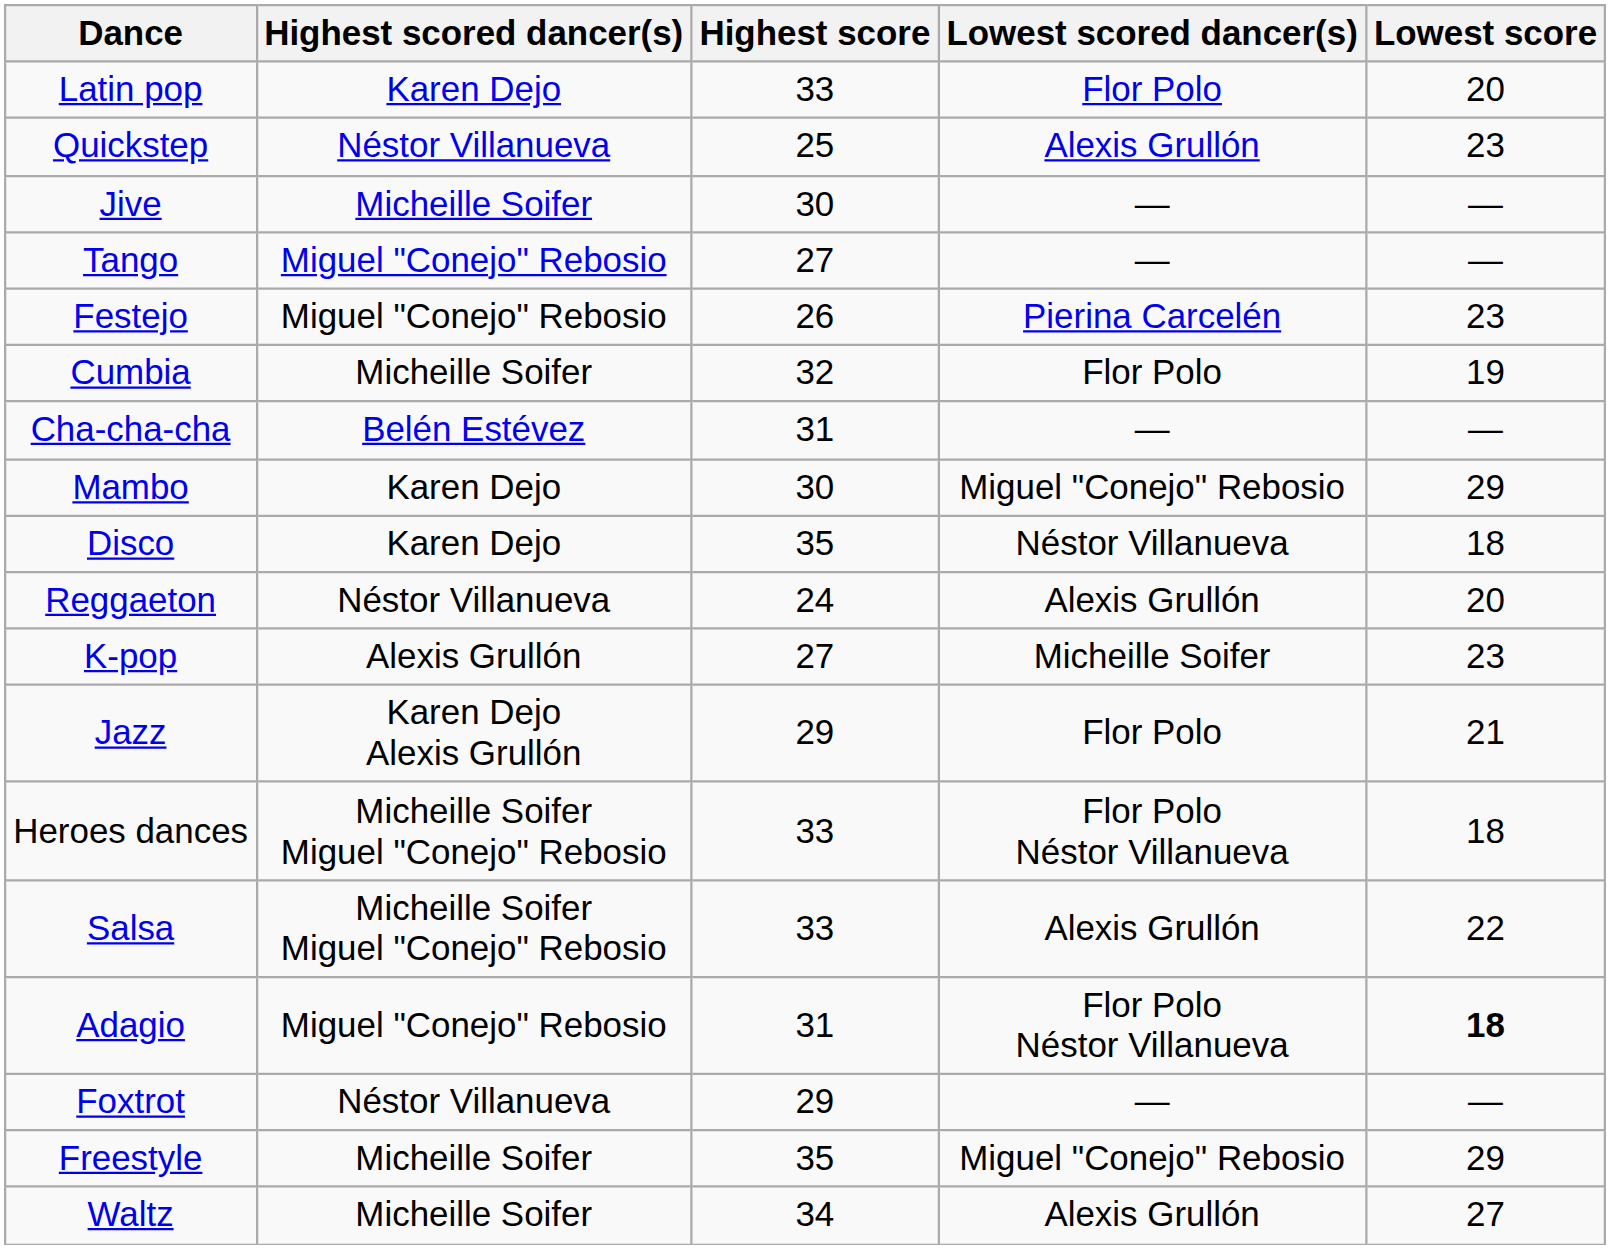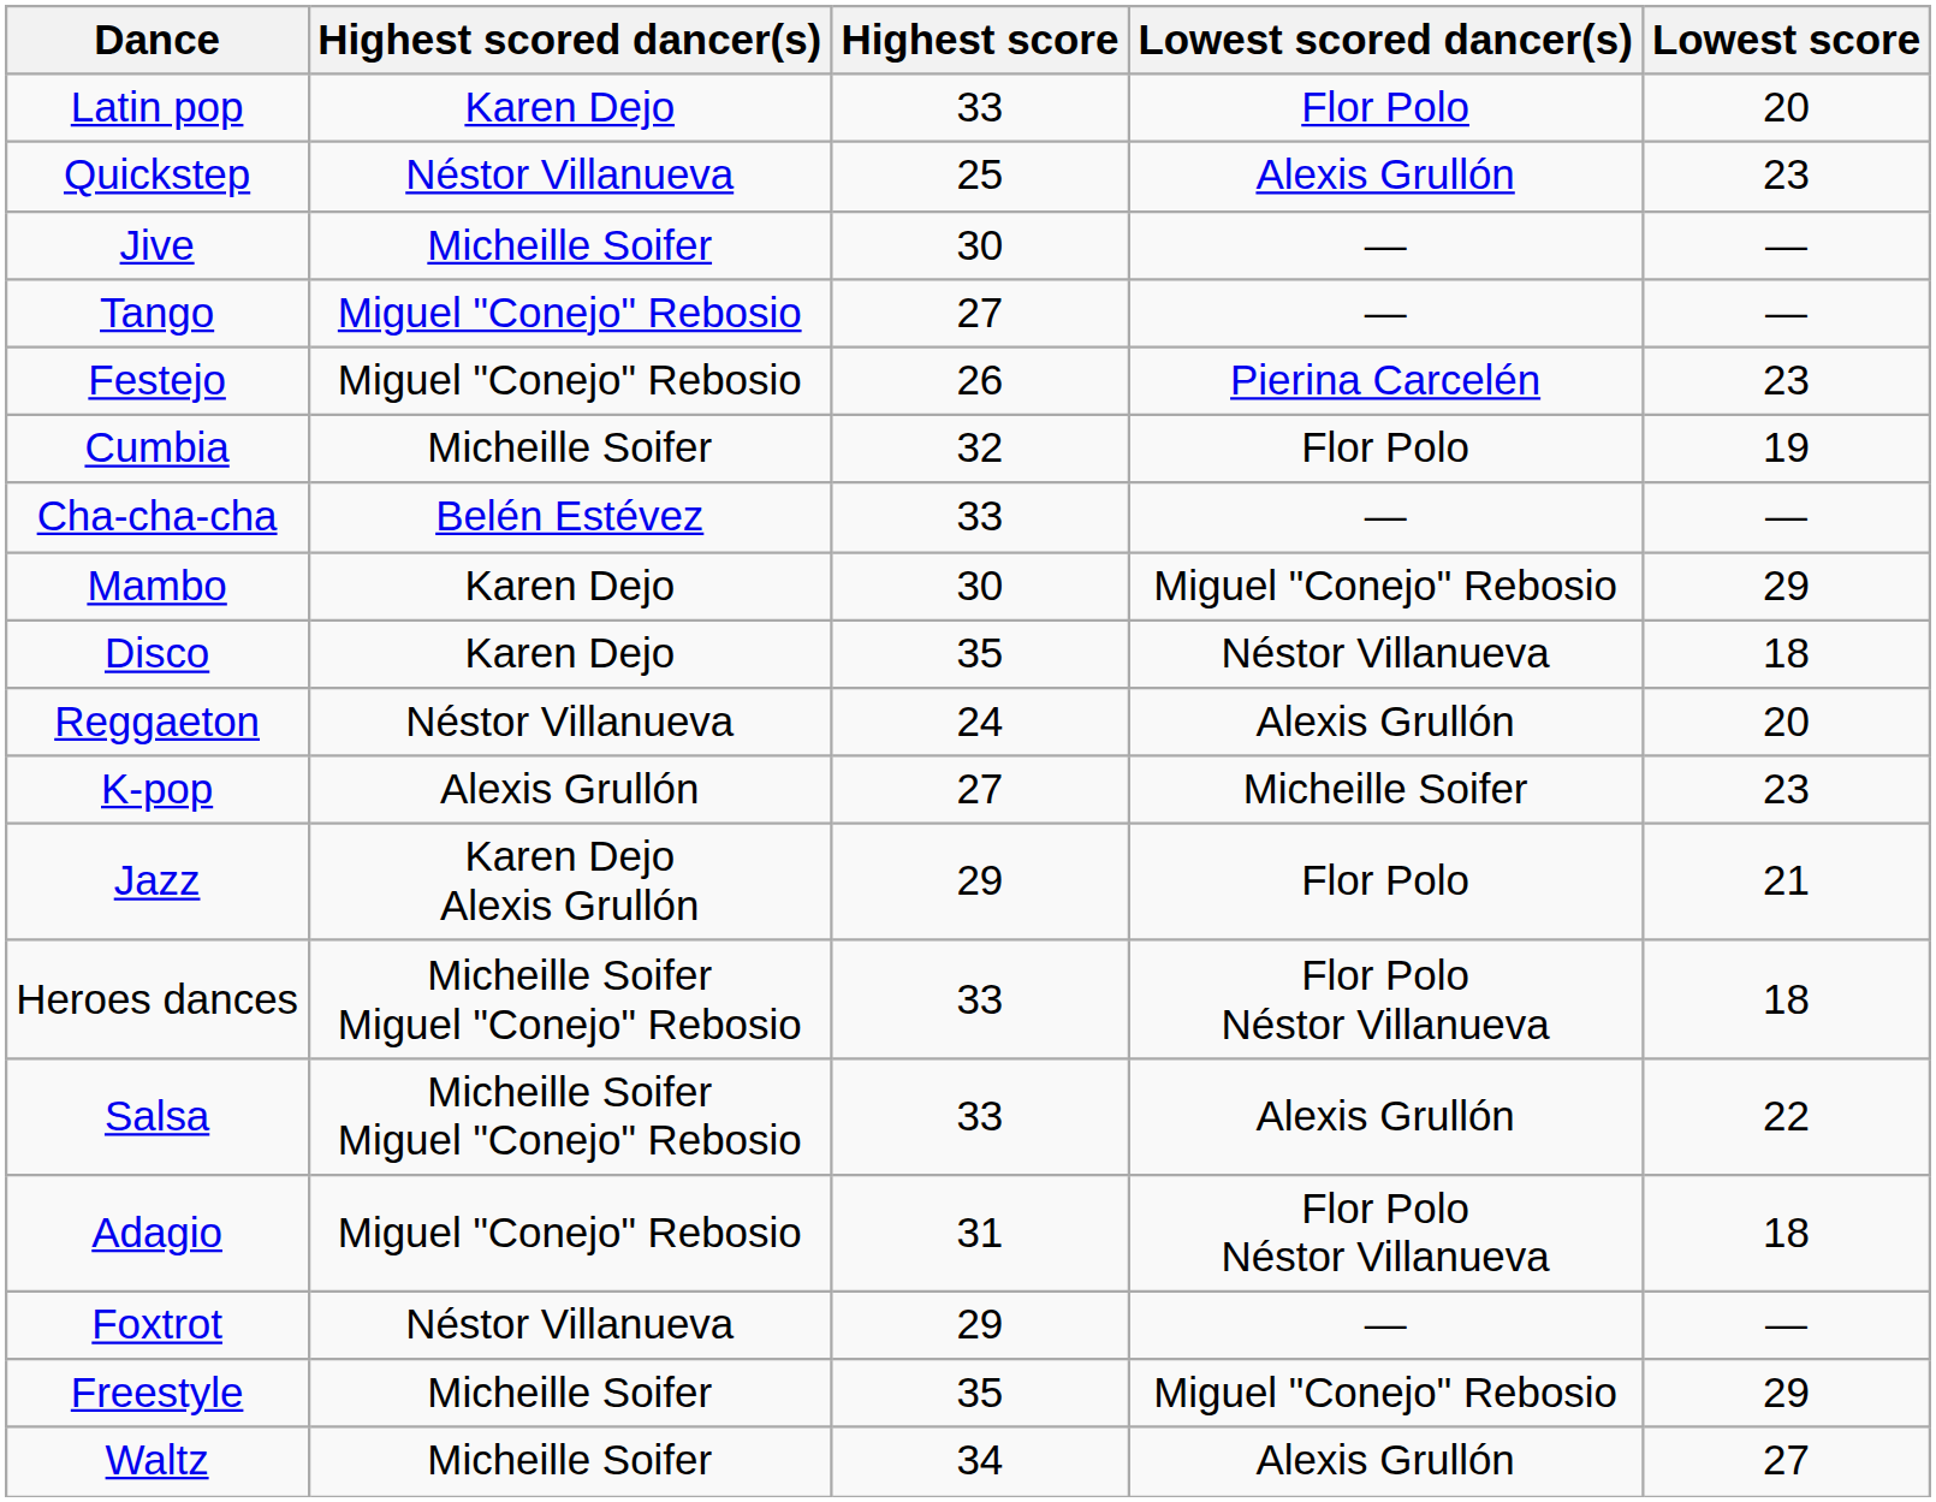 <table class="wikitable sortable" style="text-align:center; white-space:nowrap;  font-size:97%;">
 <tr>
 <th>Dance</th>
 <th class="sortable">Highest scored dancer(s)</th>
 <th>Highest score</th>
 <th class="sortable">Lowest scored dancer(s)</th>
 <th>Lowest score</th>
 </tr>
 <tr>
 <td><a href='#'>Latin pop</a></td>
 <td><a href='#'>Karen Dejo</a></td>
 <td>33</td>
 <td><a href='#'>Flor Polo</a></td>
 <td>20</td>
 </tr>
 <tr>
 <td><a href='#'>Quickstep</a></td>
 <td><a href='#'>Néstor Villanueva</a></td>
 <td>25</td>
 <td><a href='#'>Alexis Grullón</a></td>
 <td>23</td>
 </tr>
 <tr>
 <td><a href='#'>Jive</a></td>
 <td><a href='#'>Micheille Soifer</a></td>
 <td>30</td>
 <td>—</td>
 <td>—</td>
 </tr>
 <tr>
 <td><a href='#'>Tango</a></td>
 <td><a href='#'>Miguel "Conejo" Rebosio</a></td>
 <td>27</td>
 <td>—</td>
 <td>—</td>
 </tr>
 <tr>
 <td><a href='#'>Festejo</a></td>
 <td>Miguel "Conejo" Rebosio</td>
 <td>26</td>
 <td><a href='#'>Pierina Carcelén</a></td>
 <td>23</td>
 </tr>
 <tr>
 <td><a href='#'>Cumbia</a></td>
 <td>Micheille Soifer</td>
 <td>32</td>
 <td>Flor Polo</td>
 <td>19</td>
 </tr>
 <tr>
 <td><a href='#'>Cha-cha-cha</a></td>
 <td><a href='#'>Belén Estévez</a></td>
-<td>31</td>
+<td>33</td>
 <td>—</td>
 <td>—</td>
 </tr>
 <tr>
 <td><a href='#'>Mambo</a></td>
 <td>Karen Dejo</td>
 <td>30</td>
 <td>Miguel "Conejo" Rebosio</td>
 <td>29</td>
 </tr>
 <tr>
 <td><a href='#'>Disco</a></td>
 <td>Karen Dejo</td>
 <td>35</td>
 <td>Néstor Villanueva</td>
 <td>18</td>
 </tr>
 <tr>
 <td><a href='#'>Reggaeton</a></td>
 <td>Néstor Villanueva</td>
 <td>24</td>
 <td>Alexis Grullón</td>
 <td>20</td>
 </tr>
 <tr>
 <td><a href='#'>K-pop</a></td>
 <td>Alexis Grullón</td>
 <td>27</td>
 <td>Micheille Soifer</td>
 <td>23</td>
 </tr>
 <tr>
 <td><a href='#'>Jazz</a></td>
 <td>Karen Dejo<br>Alexis Grullón</td>
 <td>29</td>
 <td>Flor Polo</td>
 <td>21</td>
 </tr>
 <tr>
 <td>Heroes dances</td>
 <td>Micheille Soifer<br>Miguel "Conejo" Rebosio</td>
 <td>33</td>
 <td>Flor Polo<br>Néstor Villanueva</td>
 <td>18</td>
 </tr>
 <tr>
 <td><a href='#'>Salsa</a></td>
 <td>Micheille Soifer<br>Miguel "Conejo" Rebosio</td>
 <td>33</td>
 <td>Alexis Grullón</td>
 <td>22</td>
 </tr>
 <tr>
 <td><a href='#'>Adagio</a></td>
 <td>Miguel "Conejo" Rebosio</td>
 <td>31</td>
 <td>Flor Polo<br>Néstor Villanueva</td>
-<td><strong>18</strong></td>
+<td>18</td>
 </tr>
 <tr>
 <td><a href='#'>Foxtrot</a></td>
 <td>Néstor Villanueva</td>
 <td>29</td>
 <td>—</td>
 <td>—</td>
 </tr>
 <tr>
 <td><a href='#'>Freestyle</a></td>
 <td>Micheille Soifer</td>
 <td>35</td>
 <td>Miguel "Conejo" Rebosio</td>
 <td>29</td>
 </tr>
 <tr>
 <td><a href='#'>Waltz</a></td>
 <td>Micheille Soifer</td>
 <td>34</td>
 <td>Alexis Grullón</td>
 <td>27</td>
 </tr>
 </table>
